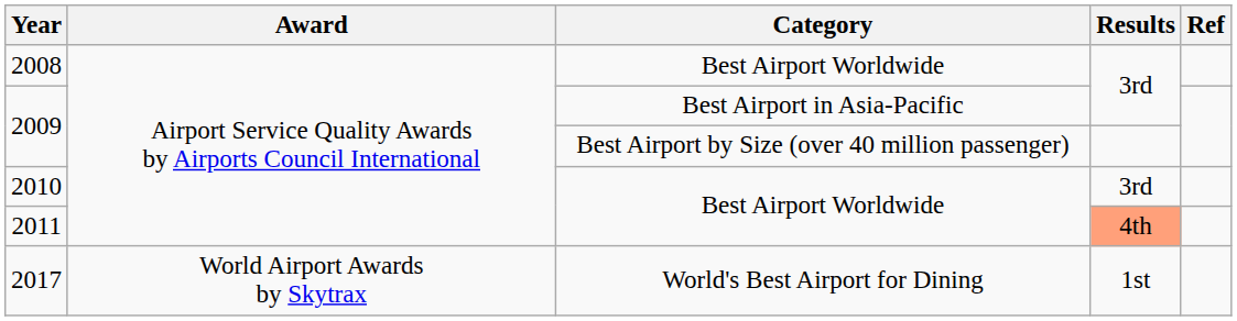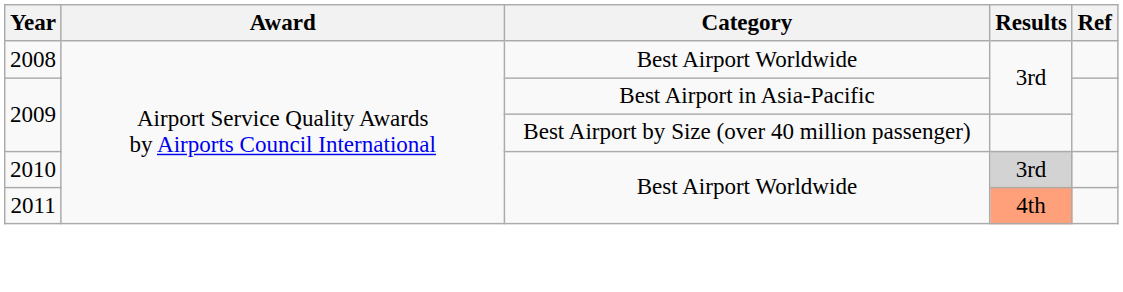 <table class="wikitable" style="text-align:center">
 <tr>
 <th>Year</th>
 <th style="width:300px;">Award</th>
 <th style="width:330px;">Category</th>
 <th>Results</th>
 <th>Ref</th>
 </tr>
 <tr>
 <td>2008</td>
 <td rowspan=6>Airport Service Quality Awards<br>by <a href='#'>Airports Council International</a></td>
 <td rowspan=2>Best Airport Worldwide</td>
 <td rowspan=3>3rd</td>
 <td></td>
 </tr>
 <tr>
 <td rowspan=3>2009</td>
 <td rowspan=3></td>
 </tr>
 <tr>
 <td>Best Airport in Asia-Pacific</td>
 </tr>
 <tr>
 <td>Best Airport by Size (over 40 million passenger)</td>
 <td></td>
 </tr>
 <tr>
 <td>2010</td>
 <td rowspan=2>Best Airport Worldwide</td>
-<td>3rd</td>
+<td style="background: lightgrey;">3rd</td>
 <td></td>
 </tr>
 <tr>
 <td>2011</td>
 <td style="background: lightsalmon;">4th</td>
 <td></td>
 </tr>
-<tr>
-<td>2017</td>
-<td>World Airport Awards <br> by <a href='#'>Skytrax</a></td>
-<td>World's Best Airport for Dining</td>
-<td>1st</td>
-<td></td>
-</tr>
 </table>
